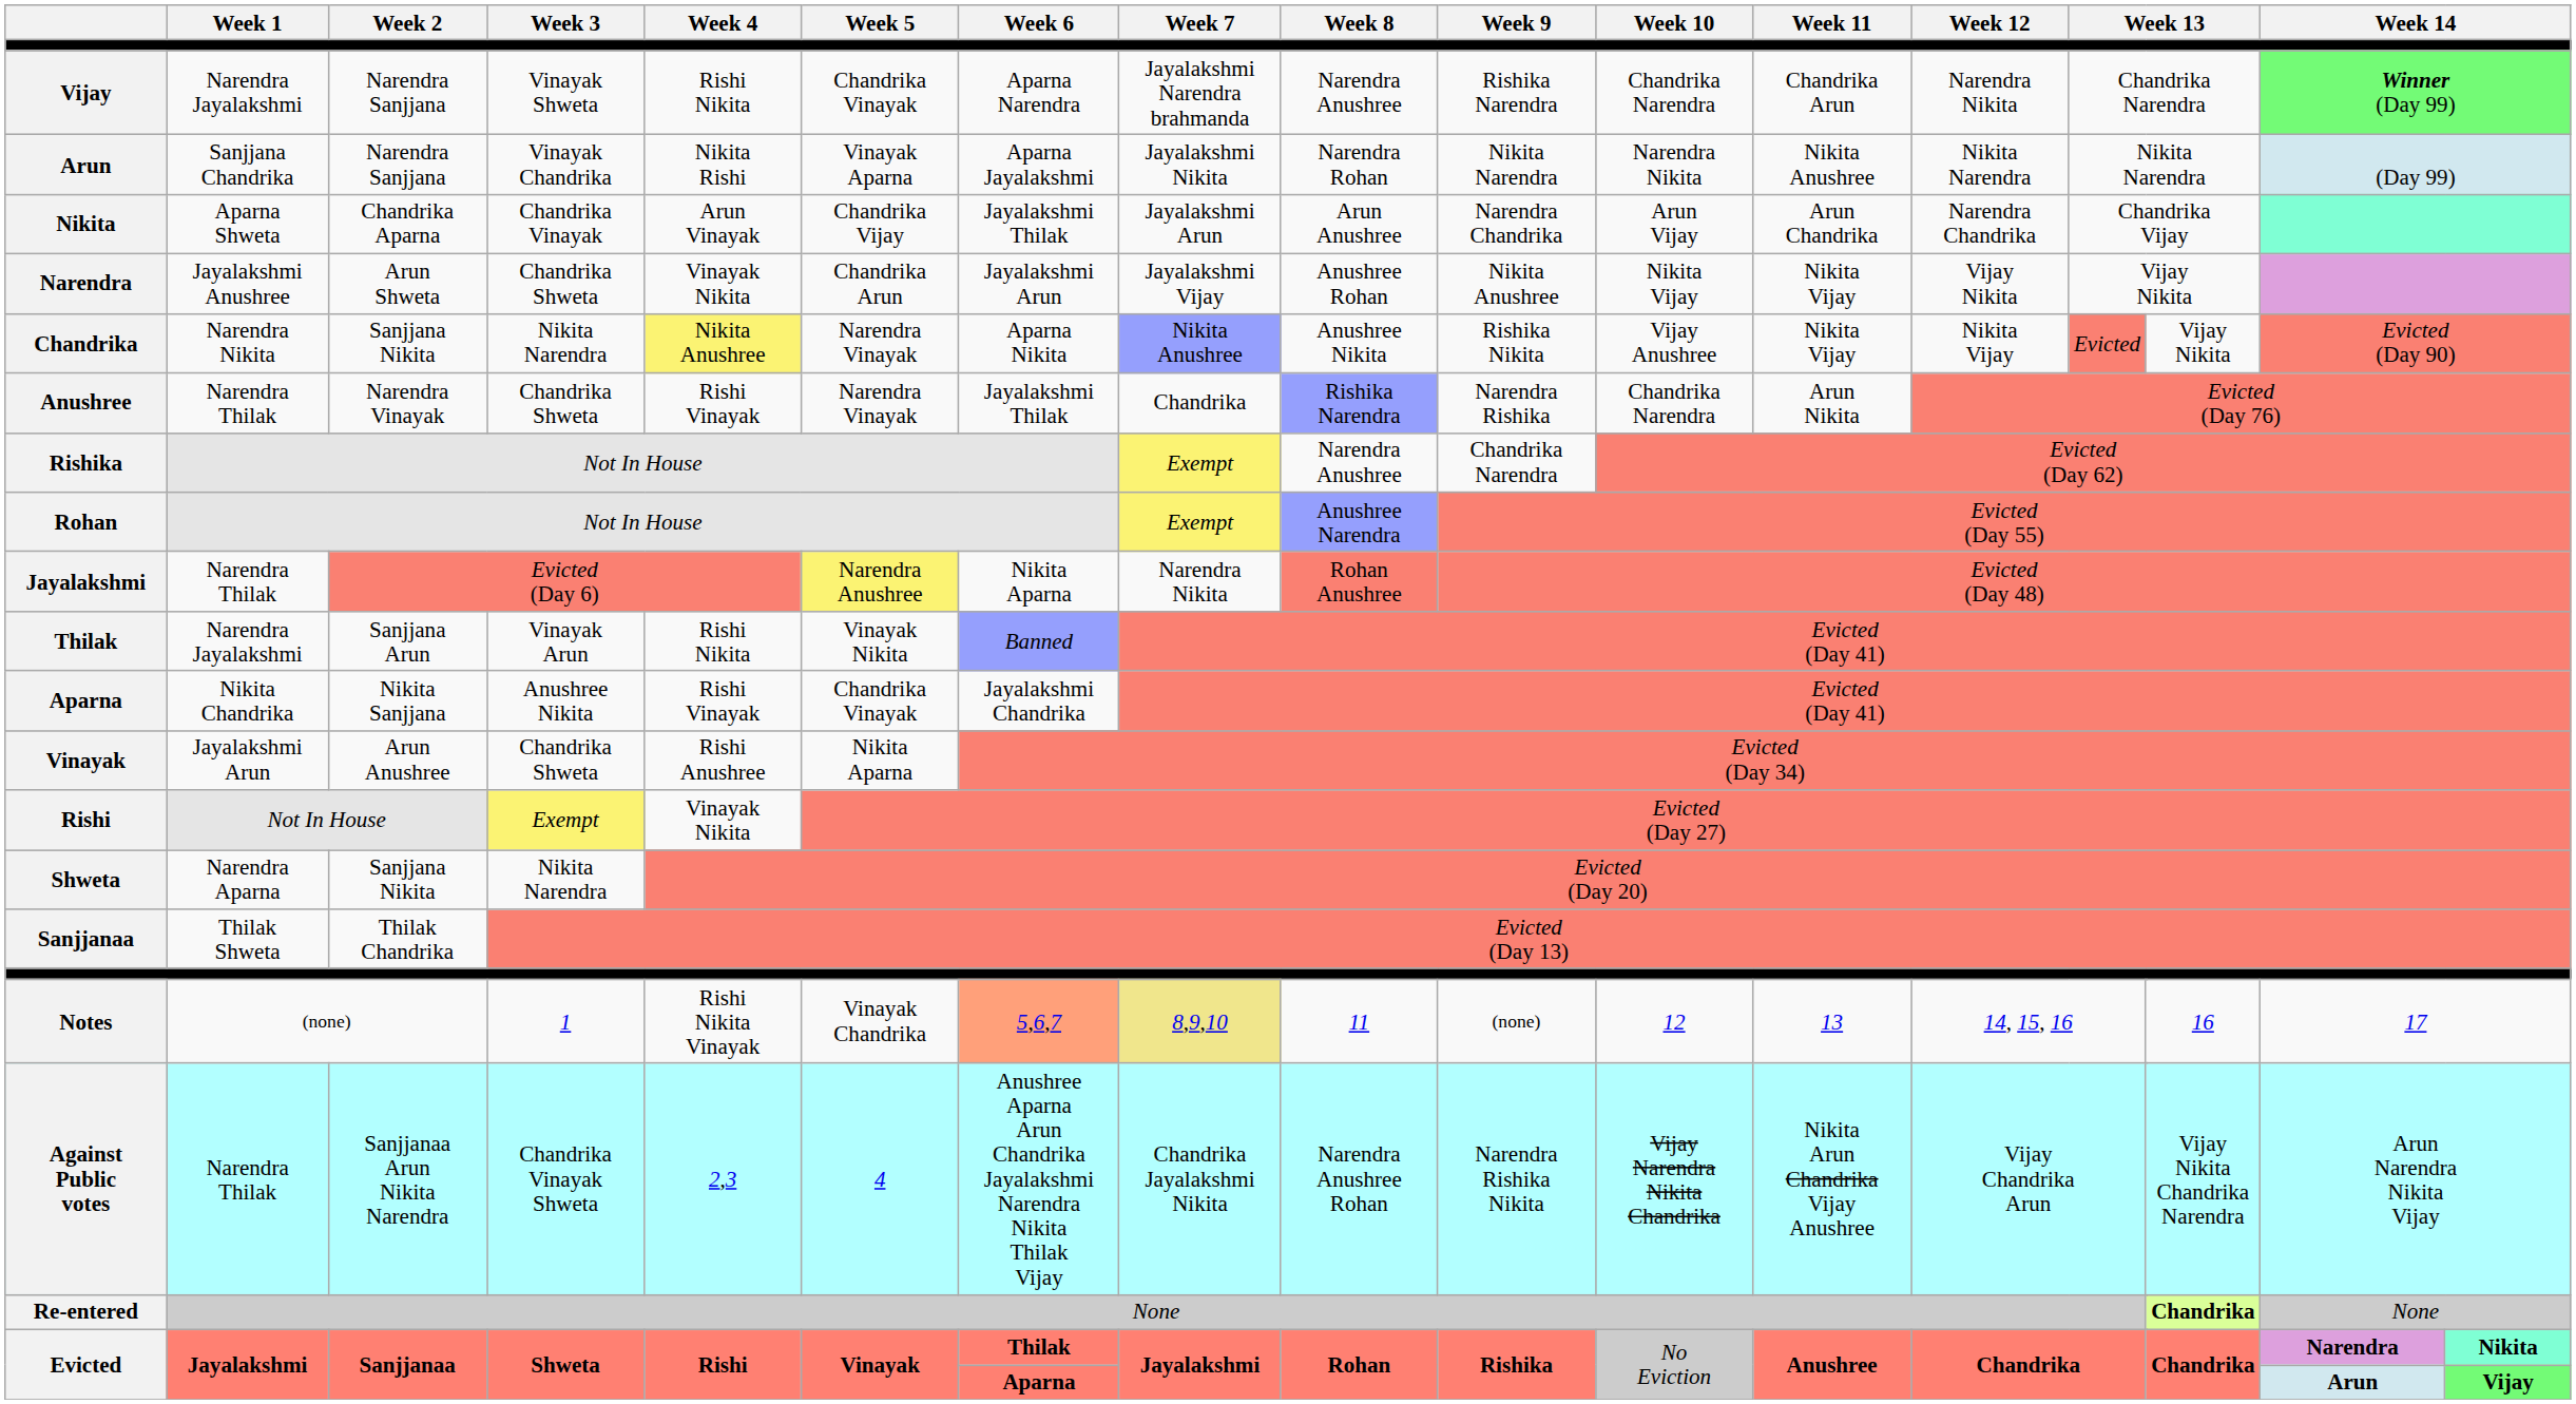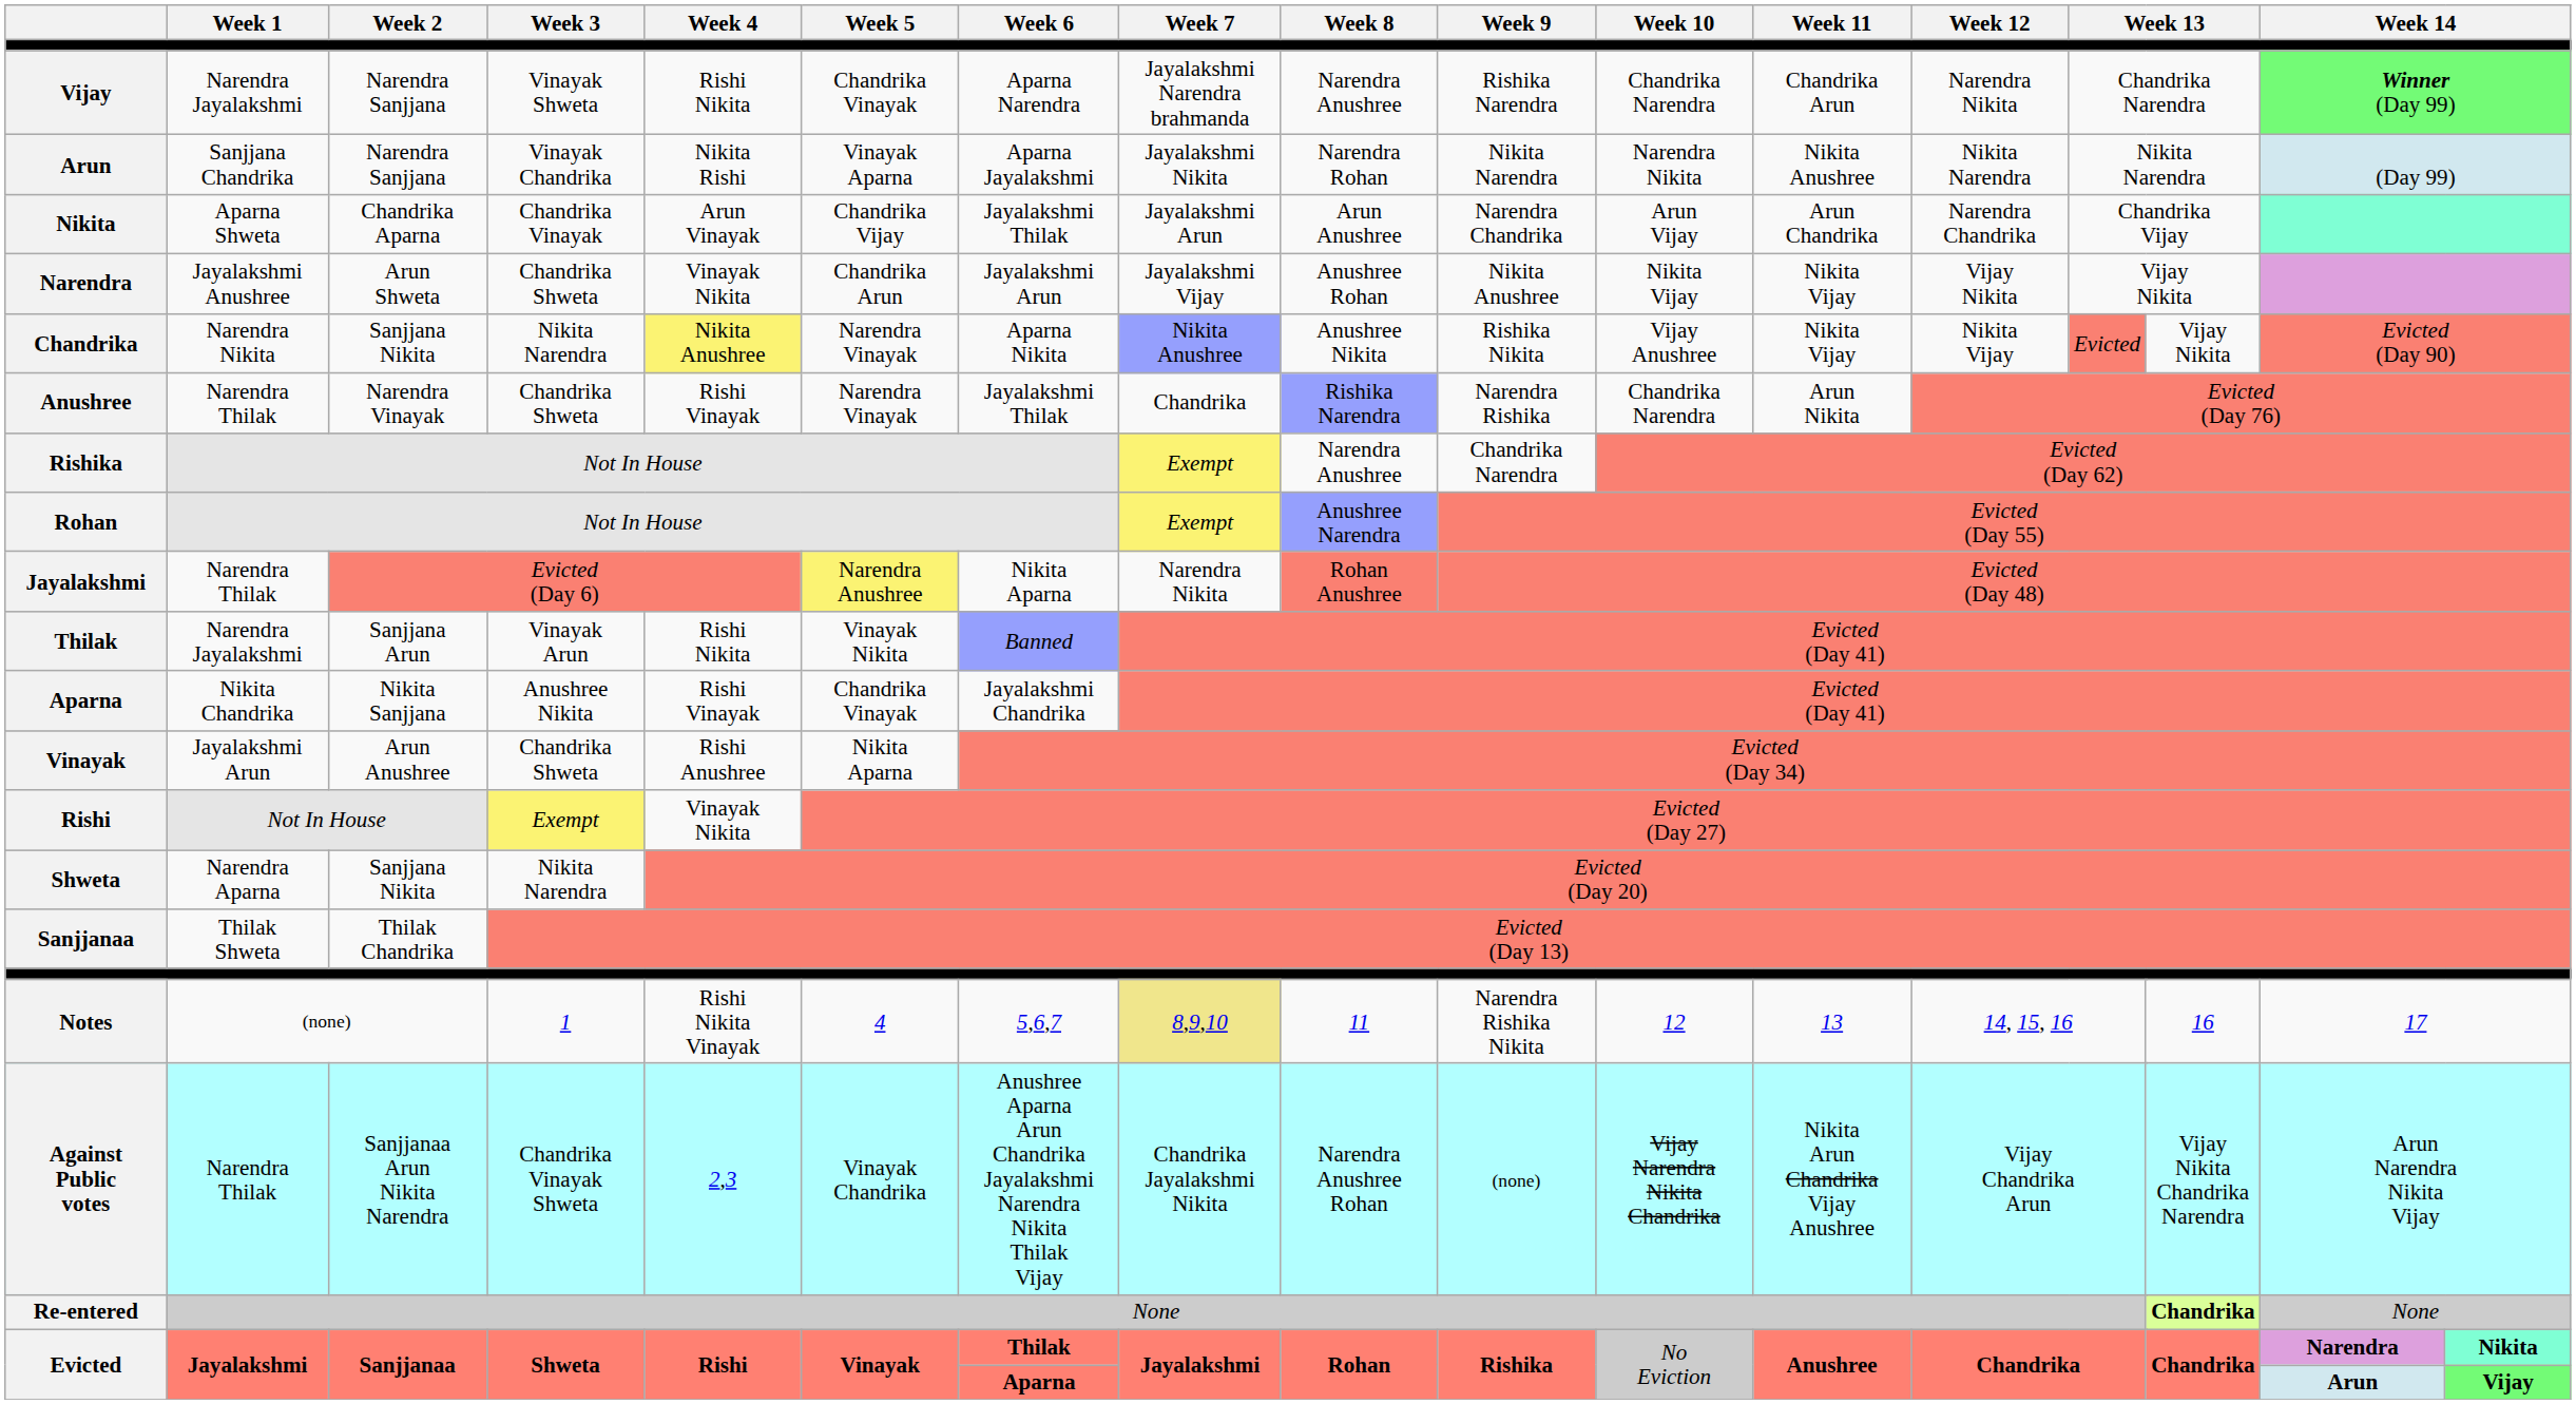 <table class="wikitable" style="text-align:center; font-size:85%; line-height:15px;">
 <tr>
 <th style="width: 6.5%;"></th>
 <th style="width: 6.5%;">Week 1</th>
 <th style="width: 6.5%;">Week 2</th>
 <th style="width: 6.5%;">Week 3</th>
 <th style="width: 6.5%;">Week 4</th>
 <th style="width: 6.5%;">Week 5</th>
 <th style="width: 6.5%;">Week 6</th>
 <th style="width: 6.5%;">Week 7</th>
 <th style="width: 6.5%;">Week 8</th>
 <th style="width: 6.5%;">Week 9</th>
 <th style="width: 6.5%;">Week 10</th>
 <th style="width: 6.5%;">Week 11</th>
 <th style="width: 6.5%;">Week 12</th>
 <th colspan="3">Week 13</th>
 <th colspan=2 style="width: 13%;">Week 14</th>
 </tr>
 <tr>
 <th colspan="18" style="background:#000;"></th>
 </tr>
 <tr>
 <th>Vijay</th>
 <td>Narendra <br>Jayalakshmi</td>
 <td>Narendra<br>Sanjjana</td>
 <td>Vinayak<br>Shweta</td>
 <td>Rishi<br>Nikita</td>
 <td>Chandrika<br>Vinayak</td>
 <td>Aparna<br>Narendra</td>
 <td>Jayalakshmi<br>Narendra brahmanda</td>
 <td>Narendra<br>Anushree</td>
 <td>Rishika<br>Narendra</td>
 <td>Chandrika<br>Narendra</td>
 <td>Chandrika<br>Arun</td>
 <td>Narendra<br>Nikita</td>
 <td colspan="3">Chandrika<br>Narendra</td>
 <td colspan="2" style="background:#73FB76;"><strong><em>Winner</em></strong><br>(Day 99)</td>
 </tr>
 <tr>
 <th>Arun</th>
 <td>Sanjjana<br>Chandrika</td>
 <td>Narendra<br>Sanjjana</td>
 <td>Vinayak<br>Chandrika</td>
 <td>Nikita<br>Rishi</td>
 <td>Vinayak<br>Aparna</td>
 <td>Aparna<br>Jayalakshmi</td>
 <td>Jayalakshmi<br>Nikita</td>
 <td>Narendra<br>Rohan</td>
 <td>Nikita<br>Narendra</td>
 <td>Narendra<br>Nikita</td>
 <td>Nikita<br>Anushree</td>
 <td>Nikita<br>Narendra</td>
 <td colspan="3">Nikita<br>Narendra</td>
 <td colspan="2" style="background:#D1E8EF;"><br>(Day 99)</td>
 </tr>
 <tr>
 <th>Nikita</th>
 <td>Aparna<br>Shweta</td>
 <td>Chandrika<br>Aparna</td>
 <td>Chandrika<br>Vinayak</td>
 <td>Arun<br>Vinayak</td>
 <td>Chandrika<br>Vijay</td>
 <td>Jayalakshmi<br>Thilak</td>
 <td>Jayalakshmi<br>Arun</td>
 <td>Arun<br>Anushree</td>
 <td>Narendra<br>Chandrika</td>
 <td>Arun<br>Vijay</td>
 <td>Arun<br>Chandrika</td>
 <td>Narendra<br>Chandrika</td>
 <td colspan="3">Chandrika<br>Vijay</td>
 <td colspan="2" style="background:#7FFFD4;"><strong><em></em></strong><br></td>
 </tr>
 <tr>
 <th>Narendra</th>
 <td>Jayalakshmi<br>Anushree</td>
 <td>Arun<br>Shweta</td>
 <td>Chandrika<br>Shweta</td>
 <td>Vinayak<br>Nikita</td>
 <td>Chandrika<br>Arun</td>
 <td>Jayalakshmi<br>Arun</td>
 <td>Jayalakshmi<br>Vijay</td>
 <td>Anushree<br>Rohan</td>
 <td>Nikita<br>Anushree</td>
 <td>Nikita<br>Vijay</td>
 <td>Nikita<br>Vijay</td>
 <td>Vijay<br>Nikita</td>
 <td colspan="3">Vijay<br>Nikita</td>
 <td colspan="2" style="background:#DDA0DD;"></td>
 </tr>
 <tr>
 <th>Chandrika</th>
 <td>Narendra<br>Nikita</td>
 <td>Sanjjana<br>Nikita</td>
 <td>Nikita<br>Narendra</td>
 <td bgcolor="FBF373">Nikita<br>Anushree</td>
 <td>Narendra<br>Vinayak</td>
 <td>Aparna<br>Nikita</td>
 <td bgcolor="959FFD">Nikita<br>Anushree</td>
 <td>Anushree<br>Nikita</td>
 <td>Rishika<br>Nikita</td>
 <td>Vijay<br>Anushree</td>
 <td>Nikita<br>Vijay</td>
 <td>Nikita<br>Vijay</td>
 <td Bgcolor=salmon><em>Evicted</em><br></td>
 <td colspan="2">Vijay<br>Nikita</td>
 <td colspan="2" bgcolor="salmon"><em>Evicted</em> <br>(Day 90)</td>
 </tr>
 <tr>
 <th>Anushree</th>
 <td>Narendra<br>Thilak</td>
 <td>Narendra<br>Vinayak</td>
 <td>Chandrika<br>Shweta</td>
 <td>Rishi<br>Vinayak</td>
 <td>Narendra<br>Vinayak</td>
 <td>Jayalakshmi<br>Thilak</td>
 <td>Chandrika</td>
 <td bgcolor="959FFD">Rishika<br>Narendra</td>
 <td>Narendra<br>Rishika</td>
 <td>Chandrika<br>Narendra</td>
 <td>Arun<br>Nikita</td>
 <td colspan="6" bgcolor="salmon"><em>Evicted</em><br>(Day 76)</td>
 </tr>
 <tr>
 <th>Rishika</th>
 <td colspan=6 style="background:#E5E5E5;"><em>Not In House</em></td>
 <td bgcolor="FBF373"><em>Exempt</em></td>
 <td>Narendra<br>Anushree</td>
 <td>Chandrika<br>Narendra</td>
 <td colspan="8" bgcolor="salmon"><em>Evicted</em><br>(Day 62)</td>
 </tr>
 <tr>
 <th>Rohan</th>
 <td colspan=6 style="background:#E5E5E5;"><em>Not In House</em></td>
 <td bgcolor="FBF373"><em>Exempt</em></td>
 <td bgcolor="959FFD">Anushree<br>Narendra</td>
 <td colspan="9" bgcolor="salmon"><em>Evicted</em><br>(Day 55)</td>
 </tr>
 <tr>
 <th>Jayalakshmi</th>
 <td>Narendra<br>Thilak</td>
 <td bgcolor="salmon" colspan=3><em>Evicted</em><br>(Day 6)</td>
 <td bgcolor="FBF373">Narendra<br>Anushree</td>
 <td>Nikita<br>Aparna</td>
 <td>Narendra<br>Nikita</td>
 <td bgcolor="salmon">Rohan<br>Anushree</td>
 <td colspan="9" bgcolor="salmon"><em>Evicted</em><br>(Day 48)</td>
 </tr>
 <tr>
 <th>Thilak</th>
 <td>Narendra<br>Jayalakshmi</td>
 <td>Sanjjana<br>Arun</td>
 <td>Vinayak<br>Arun</td>
 <td>Rishi<br>Nikita</td>
 <td>Vinayak<br>Nikita</td>
 <td bgcolor="959FFD"><em>Banned</em></td>
 <td colspan="11" bgcolor="salmon"><em>Evicted</em><br>(Day 41)</td>
 </tr>
 <tr>
 <th>Aparna</th>
 <td>Nikita<br>Chandrika</td>
 <td>Nikita<br>Sanjjana</td>
 <td>Anushree<br>Nikita</td>
 <td>Rishi<br>Vinayak</td>
 <td>Chandrika<br>Vinayak</td>
 <td>Jayalakshmi<br>Chandrika</td>
 <td colspan="11" bgcolor="salmon"><em>Evicted</em><br>(Day 41)</td>
 </tr>
 <tr>
 <th>Vinayak</th>
 <td>Jayalakshmi<br>Arun</td>
 <td>Arun<br>Anushree</td>
 <td>Chandrika<br>Shweta</td>
 <td>Rishi<br>Anushree</td>
 <td>Nikita<br>Aparna</td>
 <td colspan="12" bgcolor="salmon"><em>Evicted</em><br>(Day 34)</td>
 </tr>
 <tr>
 <th>Rishi</th>
 <td colspan=2 style="background:#E5E5E5;"><em>Not In House</em></td>
 <td bgcolor="FBF373"><em>Exempt</em></td>
 <td>Vinayak<br>Nikita</td>
 <td colspan="13" bgcolor="salmon"><em>Evicted</em><br>(Day 27)</td>
 </tr>
 <tr>
 <th>Shweta</th>
 <td>Narendra<br>Aparna</td>
 <td>Sanjjana<br>Nikita</td>
 <td>Nikita<br>Narendra</td>
 <td colspan="14" bgcolor="salmon"><em>Evicted</em><br>(Day 20)</td>
 </tr>
 <tr>
 <th>Sanjjanaa</th>
 <td>Thilak<br>Shweta</td>
 <td>Thilak<br>Chandrika</td>
 <td colspan="15" bgcolor="salmon"><em>Evicted</em><br>(Day 13)</td>
 </tr>
 <tr>
 <th colspan="18" style="background:#000;"></th>
 </tr>
 <tr>
 <th>Notes</th>
 <td colspan=2><small>(none)</small></td>
 <td><em><a href='#'>1</a></em></td>
 <td>Rishi<br>Nikita<br>Vinayak</td>
-<td>Vinayak<br>Chandrika</td>
-<td style="background: lightsalmon;"><em><a href='#'>5</a></em>,<em><a href='#'>6</a></em>,<em><a href='#'>7</a></em></td>
+<td><em><a href='#'>4</a></em></td>
+<td><em><a href='#'>5</a></em>,<em><a href='#'>6</a></em>,<em><a href='#'>7</a></em></td>
 <td style="background: khaki;"><em><a href='#'>8</a></em>,<em><a href='#'>9</a></em>,<em><a href='#'>10</a></em></td>
 <td><em><a href='#'>11</a></em></td>
-<td><small>(none)</small></td>
+<td>Narendra<br>Rishika<br>Nikita</td>
 <td><em><a href='#'>12</a></em></td>
 <td><em><a href='#'>13</a></em></td>
 <td colspan="3"><em><a href='#'>14</a></em>, <em><a href='#'>15</a></em>, <em><a href='#'>16</a></em></td>
 <td><em><a href='#'>16</a></em></td>
 <td colspan=2><em><a href='#'>17</a></em></td>
 </tr>
 <tr style="background:#B2FFFF" |>
 <th>Against<br>Public<br>votes</th>
 <td>Narendra<br>Thilak</td>
 <td>Sanjjanaa<br>Arun<br>Nikita<br>Narendra</td>
 <td>Chandrika<br>Vinayak<br>Shweta</td>
 <td><em><a href='#'>2</a></em>,<em><a href='#'>3</a></em></td>
-<td><em><a href='#'>4</a></em></td>
+<td>Vinayak<br>Chandrika</td>
 <td>Anushree<br>Aparna<br>Arun<br>Chandrika<br>Jayalakshmi<br>Narendra<br>Nikita<br>Thilak<br>Vijay</td>
 <td>Chandrika<br>Jayalakshmi<br>Nikita</td>
 <td>Narendra<br>Anushree<br>Rohan</td>
-<td>Narendra<br>Rishika<br>Nikita</td>
+<td><small>(none)</small></td>
 <td><s>Vijay<br>Narendra<br>Nikita<br>Chandrika</s></td>
 <td>Nikita<br>Arun<br><s>Chandrika</s><br>Vijay<br>Anushree</td>
 <td colspan="3">Vijay<br>Chandrika<br>Arun</td>
 <td>Vijay<br>Nikita<br>Chandrika<br>Narendra</td>
 <td colspan=2>Arun<br>Narendra<br>Nikita<br>Vijay</td>
 </tr>
 <tr>
 <th>Re-entered</th>
 <td colspan="14" style="background:#ccc"><em>None</em></td>
 <td style="background:#DAFF99;"><strong>Chandrika</strong></td>
 <td colspan="2" style="background:#ccc"><em>None</em></td>
 </tr>
 <tr>
 <th rowspan=2>Evicted</th>
 <td style="background:#FF8072" rowspan=2><strong>Jayalakshmi</strong></td>
 <td style="background:#FF8072" rowspan=2><strong>Sanjjanaa</strong></td>
 <td style="background:#FF8072" rowspan=2><strong>Shweta</strong></td>
 <td style="background:#FF8072" rowspan=2><strong>Rishi</strong></td>
 <td style="background:#FF8072" rowspan=2><strong>Vinayak</strong></td>
 <td style="background:#FF8072"><strong>Thilak</strong></td>
 <td style="background:#FF8072" rowspan=2><strong>Jayalakshmi</strong></td>
 <td style="background:#FF8072" rowspan=2><strong>Rohan</strong></td>
 <td style="background:#FF8072" rowspan=2><strong>Rishika</strong></td>
 <td style="background:#ccc" rowspan=2><em>No<br>Eviction</em></td>
 <td style="background:#FF8072" rowspan=2><strong>Anushree</strong></td>
 <td colspan="3" rowspan="2" style="background:#FF8072"><strong>Chandrika</strong></td>
 <td style="background:#FF8072" rowspan=2><strong>Chandrika</strong></td>
 <td style="background:#DDA0DD"><strong>Narendra</strong></td>
 <td style="background:#7FFFD4"><strong>Nikita</strong></td>
 </tr>
 <tr>
 <td style="background:#FF8072"><strong>Aparna</strong></td>
 <td style="background:#D1E8EF"><strong>Arun</strong></td>
 <td style="background:#73FB76"><strong>Vijay</strong></td>
 </tr>
 </table>
